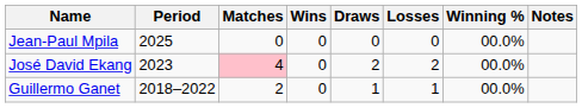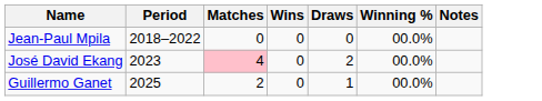 <table class="wikitable" style="text-align: right;">
 <tr>
 <th>Name</th>
 <th>Period</th>
 <th>Matches</th>
 <th>Wins</th>
 <th>Draws</th>
-<th>Losses</th>
 <th>Winning %</th>
 <th>Notes<br></th>
 </tr>
 <tr>
 <td style="text-align: left;"> <a href='#'>Jean-Paul Mpila</a></td>
-<td style="text-align: left;">2025</td>
-<td>0</td>
+<td style="text-align: left;">2018–2022</td>
 <td>0</td>
 <td>0</td>
 <td>0</td>
 <td>00.0%</td>
 <td></td>
 </tr>
 <tr>
 <td style="text-align: left;"><a href='#'>José David Ekang</a></td>
 <td style="text-align: left;">2023</td>
 <td style="background: pink;">4</td>
 <td>0</td>
 <td>2</td>
-<td>2</td>
 <td>00.0%</td>
 <td></td>
 </tr>
 <tr>
 <td style="text-align: left;"><a href='#'>Guillermo Ganet</a></td>
-<td style="text-align: left;">2018–2022</td>
+<td style="text-align: left;">2025</td>
 <td>2</td>
 <td>0</td>
-<td>1</td>
 <td>1</td>
 <td>00.0%</td>
 <td></td>
 </tr>
 </table>
